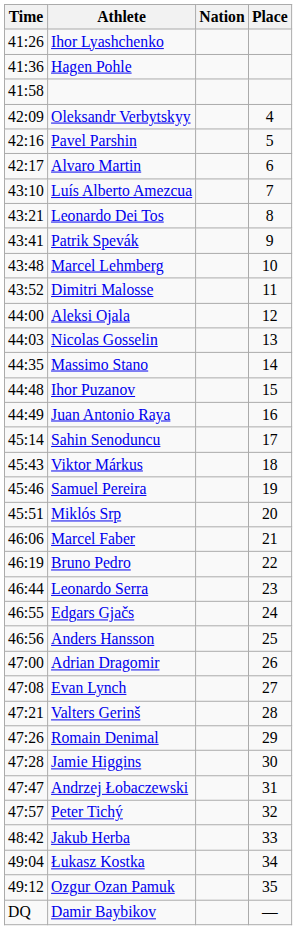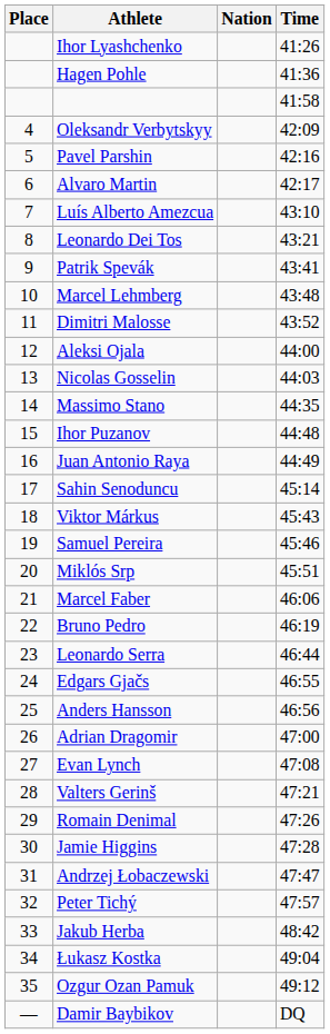 <table class="wikitable sortable">
 <tr>
-<th>Time</th>
+<th>Place</th>
 <th>Athlete</th>
 <th>Nation</th>
-<th>Place</th>
+<th>Time</th>
 </tr>
 <tr>
-<td>41:26</td>
+<td align=center></td>
 <td><a href='#'>Ihor Lyashchenko</a></td>
 <td></td>
-<td align=center></td>
+<td>41:26</td>
 </tr>
 <tr>
-<td>41:36</td>
+<td align=center></td>
 <td><a href='#'>Hagen Pohle</a></td>
 <td></td>
-<td align=center></td>
+<td>41:36</td>
 </tr>
 <tr>
-<td>41:58</td>
+<td align=center></td>
 <td></td>
 <td></td>
-<td align=center></td>
+<td>41:58</td>
 </tr>
 <tr>
-<td>42:09</td>
+<td align=center>4</td>
 <td><a href='#'>Oleksandr Verbytskyy</a></td>
 <td></td>
-<td align=center>4</td>
+<td>42:09</td>
 </tr>
 <tr>
-<td>42:16</td>
+<td align=center>5</td>
 <td><a href='#'>Pavel Parshin</a></td>
 <td></td>
-<td align=center>5</td>
+<td>42:16</td>
 </tr>
 <tr>
-<td>42:17</td>
+<td align=center>6</td>
 <td><a href='#'>Alvaro Martin</a></td>
 <td></td>
-<td align=center>6</td>
+<td>42:17</td>
 </tr>
 <tr>
-<td>43:10</td>
+<td align=center>7</td>
 <td><a href='#'>Luís Alberto Amezcua</a></td>
 <td></td>
-<td align=center>7</td>
+<td>43:10</td>
 </tr>
 <tr>
-<td>43:21</td>
+<td align=center>8</td>
 <td><a href='#'>Leonardo Dei Tos</a></td>
 <td></td>
-<td align=center>8</td>
+<td>43:21</td>
 </tr>
 <tr>
-<td>43:41</td>
+<td align=center>9</td>
 <td><a href='#'>Patrik Spevák</a></td>
 <td></td>
-<td align=center>9</td>
+<td>43:41</td>
 </tr>
 <tr>
-<td>43:48</td>
+<td align=center>10</td>
 <td><a href='#'>Marcel Lehmberg</a></td>
 <td></td>
-<td align=center>10</td>
+<td>43:48</td>
 </tr>
 <tr>
-<td>43:52</td>
+<td align=center>11</td>
 <td><a href='#'>Dimitri Malosse</a></td>
 <td></td>
-<td align=center>11</td>
+<td>43:52</td>
 </tr>
 <tr>
-<td>44:00</td>
+<td align=center>12</td>
 <td><a href='#'>Aleksi Ojala</a></td>
 <td></td>
-<td align=center>12</td>
+<td>44:00</td>
 </tr>
 <tr>
-<td>44:03</td>
+<td align=center>13</td>
 <td><a href='#'>Nicolas Gosselin</a></td>
 <td></td>
-<td align=center>13</td>
+<td>44:03</td>
 </tr>
 <tr>
-<td>44:35</td>
+<td align=center>14</td>
 <td><a href='#'>Massimo Stano</a></td>
 <td></td>
-<td align=center>14</td>
+<td>44:35</td>
 </tr>
 <tr>
-<td>44:48</td>
+<td align=center>15</td>
 <td><a href='#'>Ihor Puzanov</a></td>
 <td></td>
-<td align=center>15</td>
+<td>44:48</td>
 </tr>
 <tr>
-<td>44:49</td>
+<td align=center>16</td>
 <td><a href='#'>Juan Antonio Raya</a></td>
 <td></td>
-<td align=center>16</td>
+<td>44:49</td>
 </tr>
 <tr>
-<td>45:14</td>
+<td align=center>17</td>
 <td><a href='#'>Sahin Senoduncu</a></td>
 <td></td>
-<td align=center>17</td>
+<td>45:14</td>
 </tr>
 <tr>
-<td>45:43</td>
+<td align=center>18</td>
 <td><a href='#'>Viktor Márkus</a></td>
 <td></td>
-<td align=center>18</td>
+<td>45:43</td>
 </tr>
 <tr>
-<td>45:46</td>
+<td align=center>19</td>
 <td><a href='#'>Samuel Pereira</a></td>
 <td></td>
-<td align=center>19</td>
+<td>45:46</td>
 </tr>
 <tr>
-<td>45:51</td>
+<td align=center>20</td>
 <td><a href='#'>Miklós Srp</a></td>
 <td></td>
-<td align=center>20</td>
+<td>45:51</td>
 </tr>
 <tr>
-<td>46:06</td>
+<td align=center>21</td>
 <td><a href='#'>Marcel Faber</a></td>
 <td></td>
-<td align=center>21</td>
+<td>46:06</td>
 </tr>
 <tr>
-<td>46:19</td>
+<td align=center>22</td>
 <td><a href='#'>Bruno Pedro</a></td>
 <td></td>
-<td align=center>22</td>
+<td>46:19</td>
 </tr>
 <tr>
-<td>46:44</td>
+<td align=center>23</td>
 <td><a href='#'>Leonardo Serra</a></td>
 <td></td>
-<td align=center>23</td>
+<td>46:44</td>
 </tr>
 <tr>
-<td>46:55</td>
+<td align=center>24</td>
 <td><a href='#'>Edgars Gjačs</a></td>
 <td></td>
-<td align=center>24</td>
+<td>46:55</td>
 </tr>
 <tr>
-<td>46:56</td>
+<td align=center>25</td>
 <td><a href='#'>Anders Hansson</a></td>
 <td></td>
-<td align=center>25</td>
+<td>46:56</td>
 </tr>
 <tr>
-<td>47:00</td>
+<td align=center>26</td>
 <td><a href='#'>Adrian Dragomir</a></td>
 <td></td>
-<td align=center>26</td>
+<td>47:00</td>
 </tr>
 <tr>
-<td>47:08</td>
+<td align=center>27</td>
 <td><a href='#'>Evan Lynch</a></td>
 <td></td>
-<td align=center>27</td>
+<td>47:08</td>
 </tr>
 <tr>
-<td>47:21</td>
+<td align=center>28</td>
 <td><a href='#'>Valters Gerinš</a></td>
 <td></td>
-<td align=center>28</td>
+<td>47:21</td>
 </tr>
 <tr>
-<td>47:26</td>
+<td align=center>29</td>
 <td><a href='#'>Romain Denimal</a></td>
 <td></td>
-<td align=center>29</td>
+<td>47:26</td>
 </tr>
 <tr>
-<td>47:28</td>
+<td align=center>30</td>
 <td><a href='#'>Jamie Higgins</a></td>
 <td></td>
-<td align=center>30</td>
+<td>47:28</td>
 </tr>
 <tr>
-<td>47:47</td>
+<td align=center>31</td>
 <td><a href='#'>Andrzej Łobaczewski</a></td>
 <td></td>
-<td align=center>31</td>
+<td>47:47</td>
 </tr>
 <tr>
-<td>47:57</td>
+<td align=center>32</td>
 <td><a href='#'>Peter Tichý</a></td>
 <td></td>
-<td align=center>32</td>
+<td>47:57</td>
 </tr>
 <tr>
-<td>48:42</td>
+<td align=center>33</td>
 <td><a href='#'>Jakub Herba</a></td>
 <td></td>
-<td align=center>33</td>
+<td>48:42</td>
 </tr>
 <tr>
-<td>49:04</td>
+<td align=center>34</td>
 <td><a href='#'>Łukasz Kostka</a></td>
 <td></td>
-<td align=center>34</td>
+<td>49:04</td>
 </tr>
 <tr>
-<td>49:12</td>
+<td align=center>35</td>
 <td><a href='#'>Ozgur Ozan Pamuk</a></td>
 <td></td>
-<td align=center>35</td>
+<td>49:12</td>
 </tr>
 <tr>
-<td>DQ</td>
+<td align=center>—</td>
 <td><a href='#'>Damir Baybikov</a></td>
 <td></td>
-<td align=center>—</td>
+<td>DQ</td>
 </tr>
 </table>
